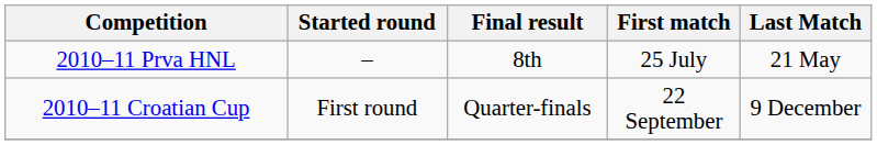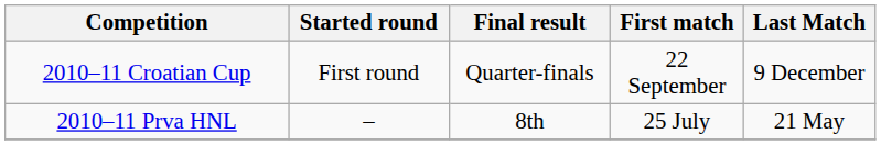 <table class="wikitable" style="text-align: center;">
 <tr>
 <th width="220">Competition</th>
 <th width="120">Started round</th>
 <th width="120">Final result</th>
 <th width="90">First match</th>
 <th width="90">Last Match</th>
 </tr>
 <tr>
+<td><a href='#'>2010–11 Croatian Cup</a></td>
+<td>First round</td>
+<td>Quarter-finals</td>
+<td>22 September</td>
+<td>9 December</td>
+</tr>
+<tr>
 <td><a href='#'>2010–11 Prva HNL</a></td>
 <td>–</td>
 <td>8th</td>
 <td>25 July</td>
 <td>21 May</td>
 </tr>
 <tr>
-<td><a href='#'>2010–11 Croatian Cup</a></td>
-<td>First round</td>
-<td>Quarter-finals</td>
-<td>22 September</td>
-<td>9 December</td>
-</tr>
-<tr>
 </tr>
 </table>
